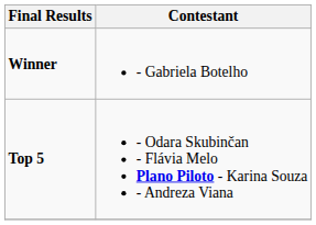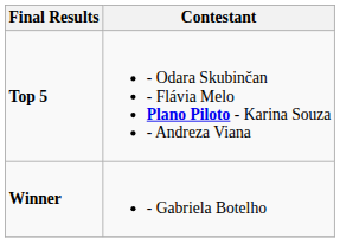 <table class="wikitable">
 <tr>
 <th>Final Results</th>
 <th>Contestant</th>
 </tr>
 <tr>
+<td><strong>Top 5</strong></td>
+<td><br><ul><li><strong></strong> - Odara Skubinčan</li><li><strong></strong> - Flávia Melo</li><li><strong> <a href='#'>Plano Piloto</a></strong> - Karina Souza</li><li><strong></strong> - Andreza Viana</li></ul></td>
+</tr>
+<tr>
 <td><strong>Winner</strong></td>
 <td><br><ul><li><strong></strong> - Gabriela Botelho</li></ul></td>
 </tr>
 <tr>
-<td><strong>Top 5</strong></td>
-<td><br><ul><li><strong></strong> - Odara Skubinčan</li><li><strong></strong> - Flávia Melo</li><li><strong> <a href='#'>Plano Piloto</a></strong> - Karina Souza</li><li><strong></strong> - Andreza Viana</li></ul></td>
-</tr>
-<tr>
 </tr>
 </table>
